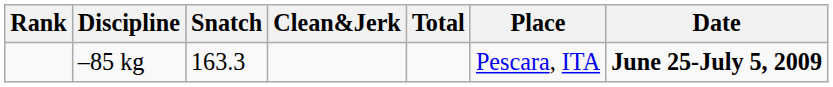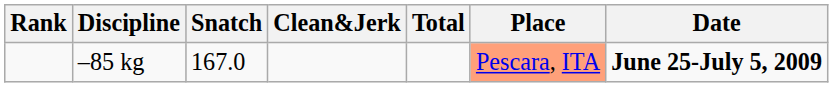 <table class="wikitable">
 <tr>
 <th>Rank</th>
 <th>Discipline</th>
 <th>Snatch</th>
 <th>Clean&Jerk</th>
 <th>Total</th>
 <th>Place</th>
 <th>Date</th>
 </tr>
 <tr>
 <td></td>
 <td>–85 kg</td>
-<td>163.3</td>
+<td>167.0</td>
 <td></td>
 <td></td>
-<td><a href='#'>Pescara</a>, <a href='#'>ITA</a></td>
+<td style="background: lightsalmon;"><a href='#'>Pescara</a>, <a href='#'>ITA</a></td>
 <td><strong>June 25-July 5, 2009</strong></td>
 </tr>
 </table>
